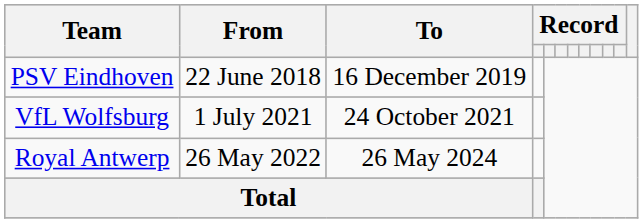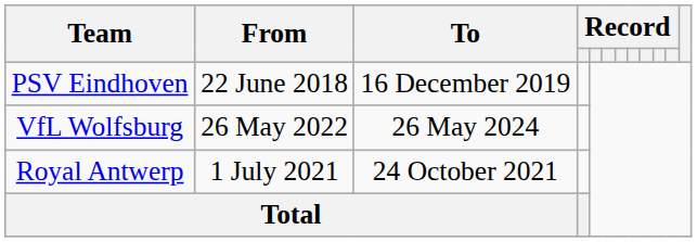 <table class="wikitable" style="text-align:center">
 <tr>
 <th rowspan="2">Team</th>
 <th rowspan="2">From</th>
 <th rowspan="2">To</th>
 <th colspan="8">Record</th>
 <th rowspan=2></th>
 </tr>
 <tr>
 <th></th>
 <th></th>
 <th></th>
 <th></th>
 <th></th>
 <th></th>
 <th></th>
 <th></th>
 </tr>
 <tr>
 <td><a href='#'>PSV Eindhoven</a></td>
 <td>22 June 2018</td>
 <td>16 December 2019<br></td>
 <td></td>
 </tr>
 <tr>
 <td><a href='#'>VfL Wolfsburg</a></td>
-<td>1 July 2021</td>
-<td>24 October 2021<br></td>
+<td>26 May 2022</td>
+<td>26 May 2024<br></td>
 <td></td>
 </tr>
 <tr>
 <td><a href='#'>Royal Antwerp</a></td>
-<td>26 May 2022</td>
-<td>26 May 2024<br></td>
+<td>1 July 2021</td>
+<td>24 October 2021<br></td>
 <td></td>
 </tr>
 <tr>
 <th colspan=3>Total<br></th>
 <th></th>
 </tr>
 </table>
